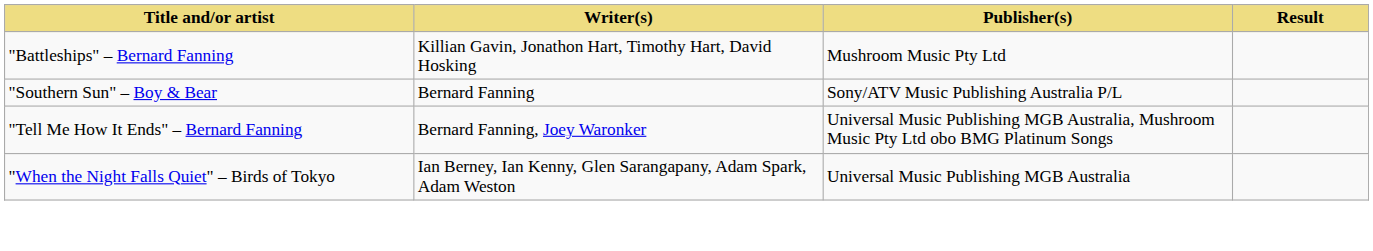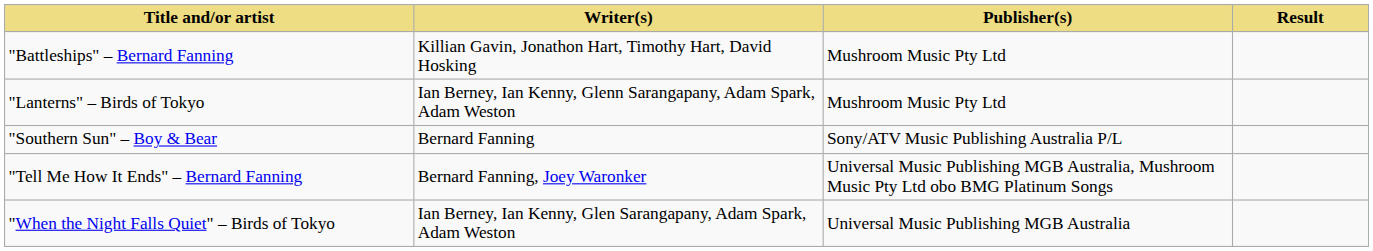 <table class="wikitable" width=100%>
 <tr>
 <th style="width:30%;background:#EEDD82;">Title and/or artist</th>
 <th style="width:30%;background:#EEDD82;">Writer(s)</th>
 <th style="width:30%;background:#EEDD82;">Publisher(s)</th>
 <th style="width:10%;background:#EEDD82;">Result</th>
 </tr>
 <tr>
 <td>"Battleships" – <a href='#'>Bernard Fanning</a></td>
 <td>Killian Gavin, Jonathon Hart, Timothy Hart, David Hosking</td>
+<td>Mushroom Music Pty Ltd</td>
+<td></td>
+</tr>
+<tr>
+<td>"Lanterns" – Birds of Tokyo</td>
+<td>Ian Berney, Ian Kenny, Glenn Sarangapany, Adam Spark, Adam Weston</td>
 <td>Mushroom Music Pty Ltd</td>
 <td></td>
 </tr>
 <tr>
 <td>"Southern Sun" – <a href='#'>Boy & Bear</a></td>
 <td>Bernard Fanning</td>
 <td>Sony/ATV Music Publishing Australia P/L</td>
 <td></td>
 </tr>
 <tr>
 <td>"Tell Me How It Ends" – <a href='#'>Bernard Fanning</a></td>
 <td>Bernard Fanning, <a href='#'>Joey Waronker</a></td>
 <td>Universal Music Publishing MGB Australia, Mushroom Music Pty Ltd obo BMG Platinum Songs</td>
 <td></td>
 </tr>
 <tr>
 <td>"<a href='#'>When the Night Falls Quiet</a>" – Birds of Tokyo</td>
 <td>Ian Berney, Ian Kenny, Glen Sarangapany, Adam Spark, Adam Weston</td>
 <td>Universal Music Publishing MGB Australia</td>
 <td></td>
 </tr>
 </table>
